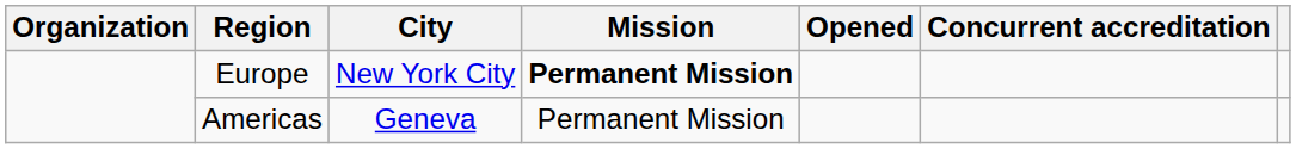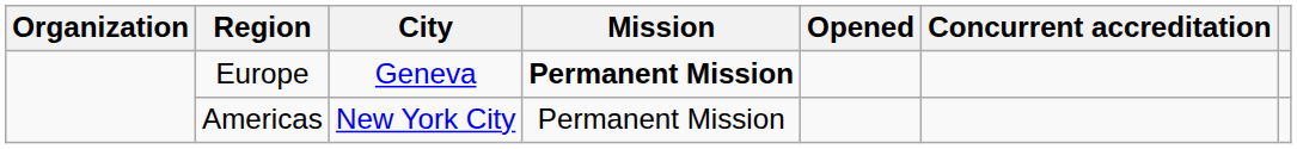 <table class="wikitable sortable">
 <tr>
 <th scope="col">Organization</th>
 <th scope="col">Region</th>
 <th scope="col">City</th>
 <th scope="col">Mission</th>
 <th scope="col">Opened</th>
 <th scope="col" class="unsortable">Concurrent accreditation</th>
 <th scope="col" class="unsortable"></th>
 </tr>
 <tr>
 <td rowspan="2"></td>
 <td style="text-align:center;">Europe</td>
-<td style="text-align:center;"><a href='#'>New York City</a></td>
+<td style="text-align:center;"><a href='#'>Geneva</a></td>
 <td style="text-align:center;"><strong>Permanent Mission</strong></td>
 <td style="text-align:center;"></td>
 <td></td>
 <td style="text-align:center;"></td>
 </tr>
 <tr>
 <td style="text-align:center;">Americas</td>
-<td style="text-align:center;"><a href='#'>Geneva</a></td>
+<td style="text-align:center;"><a href='#'>New York City</a></td>
 <td style="text-align:center;">Permanent Mission</td>
 <td style="text-align:center;"></td>
 <td></td>
 <td style="text-align:center;"></td>
 </tr>
 </table>
